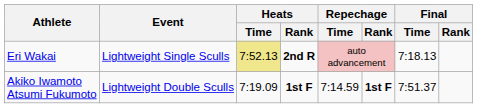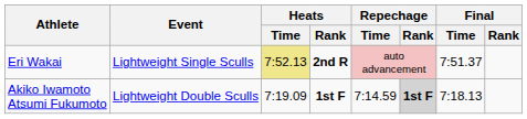 <table class=wikitable style="font-size:90%">
 <tr>
 <th rowspan=2>Athlete</th>
 <th rowspan=2>Event</th>
 <th colspan=2>Heats</th>
 <th colspan=2>Repechage</th>
 <th colspan=2>Final</th>
 </tr>
 <tr>
 <th>Time</th>
 <th>Rank</th>
 <th>Time</th>
 <th>Rank</th>
 <th>Time</th>
 <th>Rank</th>
 </tr>
 <tr>
 <td><a href='#'>Eri Wakai</a></td>
 <td><a href='#'>Lightweight Single Sculls</a></td>
 <td align=center style="background: khaki;">7:52.13</td>
 <td align=center><strong>2nd R</strong></td>
 <td colspan="2" style="text-align:center; background:#f4c2c2;"><small>auto<br>advancement</small></td>
-<td align=center>7:18.13</td>
+<td align=center>7:51.37</td>
 <td align=center></td>
 </tr>
 <tr>
 <td><a href='#'>Akiko Iwamoto</a><br><a href='#'>Atsumi Fukumoto</a></td>
 <td><a href='#'>Lightweight Double Sculls</a></td>
 <td align=center>7:19.09</td>
 <td align=center><strong>1st F</strong></td>
 <td align=center>7:14.59</td>
-<td align=center><strong>1st F</strong></td>
-<td align=center>7:51.37</td>
+<td align=center style="background: lightgrey;"><strong>1st F</strong></td>
+<td align=center>7:18.13</td>
 <td align=center></td>
 </tr>
 </table>
